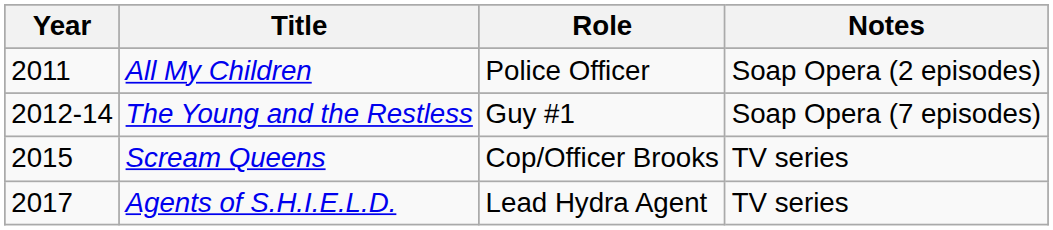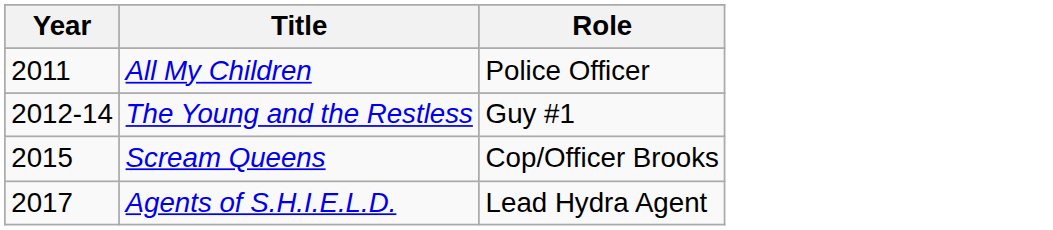 <table class="wikitable">
 <tr>
 <th>Year</th>
 <th>Title</th>
 <th>Role</th>
-<th>Notes</th>
 </tr>
 <tr>
 <td>2011</td>
 <td><em><a href='#'>All My Children</a></em></td>
 <td>Police Officer</td>
-<td>Soap Opera (2 episodes)</td>
 </tr>
 <tr>
 <td>2012-14</td>
 <td><em><a href='#'>The Young and the Restless</a></em></td>
 <td>Guy #1</td>
-<td>Soap Opera (7 episodes)</td>
 </tr>
 <tr>
 <td>2015</td>
 <td><em><a href='#'>Scream Queens</a></em></td>
 <td>Cop/Officer Brooks</td>
-<td>TV series</td>
 </tr>
 <tr>
 <td>2017</td>
 <td><em><a href='#'>Agents of S.H.I.E.L.D.</a></em></td>
 <td>Lead Hydra Agent</td>
-<td>TV series</td>
 </tr>
 </table>
